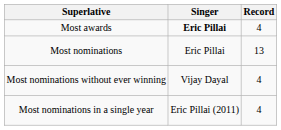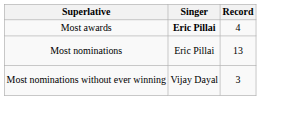 <table class="wikitable" style="text-align: center">
 <tr>
 <th>Superlative</th>
 <th>Singer</th>
 <th>Record</th>
 </tr>
 <tr>
 <td>Most awards</td>
 <td><strong>Eric Pillai</strong></td>
 <td>4</td>
 </tr>
 <tr style="height:3em;">
 <td>Most nominations</td>
 <td>Eric Pillai</td>
 <td>13</td>
 </tr>
 <tr style="height:3em;">
 <td>Most nominations without ever winning</td>
 <td>Vijay Dayal</td>
-<td>4</td>
-</tr>
-<tr style="height:3em;">
-<td>Most nominations in a single year</td>
-<td>Eric Pillai (2011)</td>
-<td>4</td>
+<td>3</td>
 </tr>
 </table>
